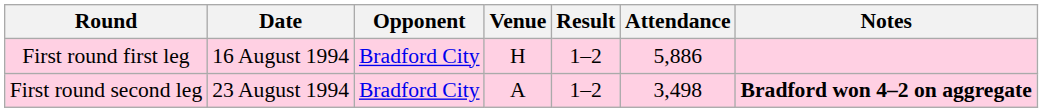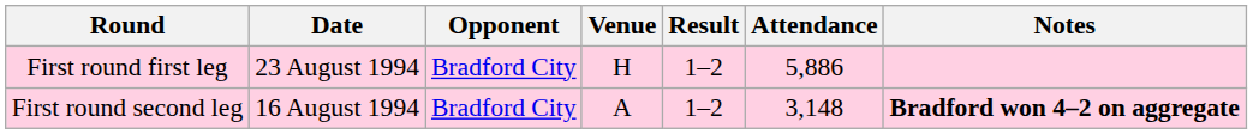 <table class="wikitable" style="text-align:center">
 <tr>
 <th>Round</th>
 <th>Date</th>
 <th>Opponent</th>
 <th>Venue</th>
 <th>Result</th>
 <th>Attendance</th>
 <th>Notes</th>
 </tr>
 <tr style="background-color: #ffd0e3;">
 <td>First round first leg</td>
-<td>16 August 1994</td>
+<td>23 August 1994</td>
 <td><a href='#'>Bradford City</a></td>
 <td>H</td>
 <td>1–2</td>
 <td>5,886</td>
 <td></td>
 </tr>
 <tr style="background-color: #ffd0e3;">
 <td>First round second leg</td>
-<td>23 August 1994</td>
+<td>16 August 1994</td>
 <td><a href='#'>Bradford City</a></td>
 <td>A</td>
 <td>1–2</td>
-<td>3,498</td>
+<td>3,148</td>
 <td><strong>Bradford won 4–2 on aggregate</strong></td>
 </tr>
 </table>
